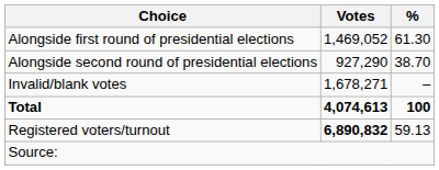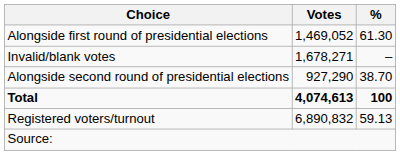 <table class=wikitable style=text-align:right>
 <tr>
 <th>Choice</th>
 <th>Votes</th>
 <th>%</th>
 </tr>
 <tr>
 <td align=left>Alongside first round of presidential elections</td>
 <td>1,469,052</td>
 <td>61.30</td>
 </tr>
 <tr>
+<td align=left>Invalid/blank votes</td>
+<td>1,678,271</td>
+<td>–</td>
+</tr>
+<tr>
 <td align=left>Alongside second round of presidential elections</td>
 <td>927,290</td>
 <td>38.70</td>
-</tr>
-<tr>
-<td align=left>Invalid/blank votes</td>
-<td>1,678,271</td>
-<td>–</td>
 </tr>
 <tr>
 <td align=left><strong>Total</strong></td>
 <td><strong>4,074,613</strong></td>
 <td><strong>100</strong></td>
 </tr>
 <tr>
 <td align=left>Registered voters/turnout</td>
-<td><strong>6,890,832</strong></td>
+<td>6,890,832</td>
 <td>59.13</td>
 </tr>
 <tr>
 <td align=left colspan=3>Source: </td>
 </tr>
 </table>
